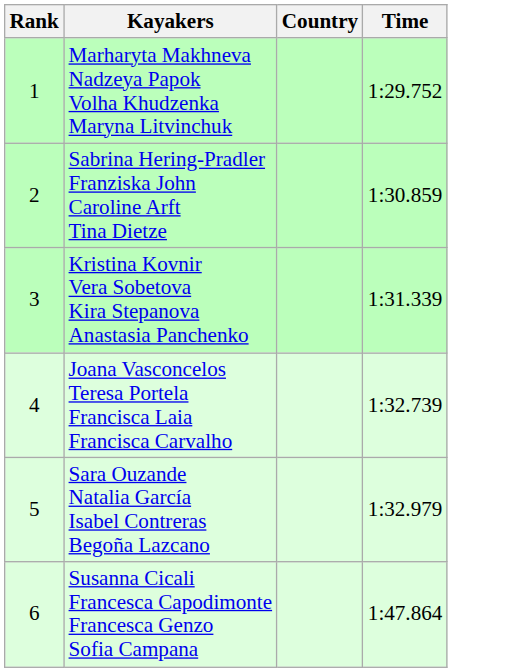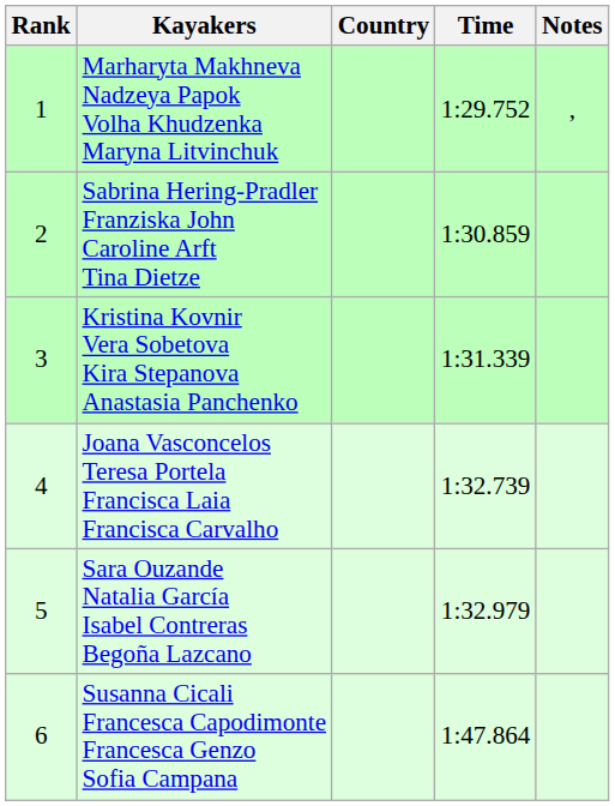 <table class="wikitable" style="text-align:center">
 <tr>
 <th>Rank</th>
 <th>Kayakers</th>
 <th>Country</th>
 <th>Time</th>
+<th>Notes</th>
 </tr>
 <tr bgcolor=bbffbb>
 <td>1</td>
 <td align="left"><a href='#'>Marharyta Makhneva</a><br><a href='#'>Nadzeya Papok</a><br><a href='#'>Volha Khudzenka</a><br><a href='#'>Maryna Litvinchuk</a></td>
 <td align="left"></td>
 <td>1:29.752</td>
+<td>, <strong></strong></td>
 </tr>
 <tr bgcolor=bbffbb>
 <td>2</td>
 <td align="left"><a href='#'>Sabrina Hering-Pradler</a><br><a href='#'>Franziska John</a><br><a href='#'>Caroline Arft</a><br><a href='#'>Tina Dietze</a></td>
 <td align="left"></td>
 <td>1:30.859</td>
+<td></td>
 </tr>
 <tr bgcolor=bbffbb>
 <td>3</td>
 <td align="left"><a href='#'>Kristina Kovnir</a><br><a href='#'>Vera Sobetova</a><br><a href='#'>Kira Stepanova</a><br><a href='#'>Anastasia Panchenko</a></td>
 <td align="left"></td>
 <td>1:31.339</td>
+<td></td>
 </tr>
 <tr bgcolor=ddffdd>
 <td>4</td>
 <td align="left"><a href='#'>Joana Vasconcelos</a><br><a href='#'>Teresa Portela</a><br><a href='#'>Francisca Laia</a><br><a href='#'>Francisca Carvalho</a></td>
 <td align="left"></td>
 <td>1:32.739</td>
+<td></td>
 </tr>
 <tr bgcolor=ddffdd>
 <td>5</td>
 <td align="left"><a href='#'>Sara Ouzande</a><br><a href='#'>Natalia García</a><br><a href='#'>Isabel Contreras</a><br><a href='#'>Begoña Lazcano</a></td>
 <td align="left"></td>
 <td>1:32.979</td>
+<td></td>
 </tr>
 <tr bgcolor=ddffdd>
 <td>6</td>
 <td align="left"><a href='#'>Susanna Cicali</a><br><a href='#'>Francesca Capodimonte</a><br><a href='#'>Francesca Genzo</a><br><a href='#'>Sofia Campana</a></td>
 <td align="left"></td>
 <td>1:47.864</td>
+<td></td>
 </tr>
 </table>
